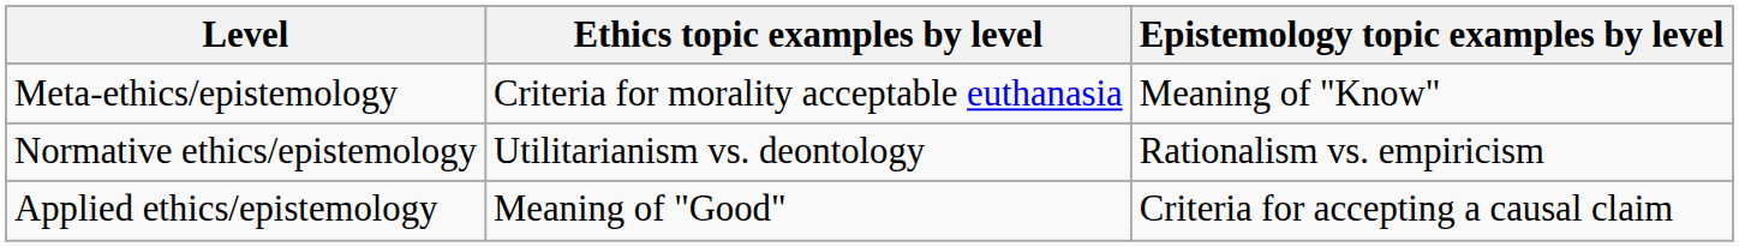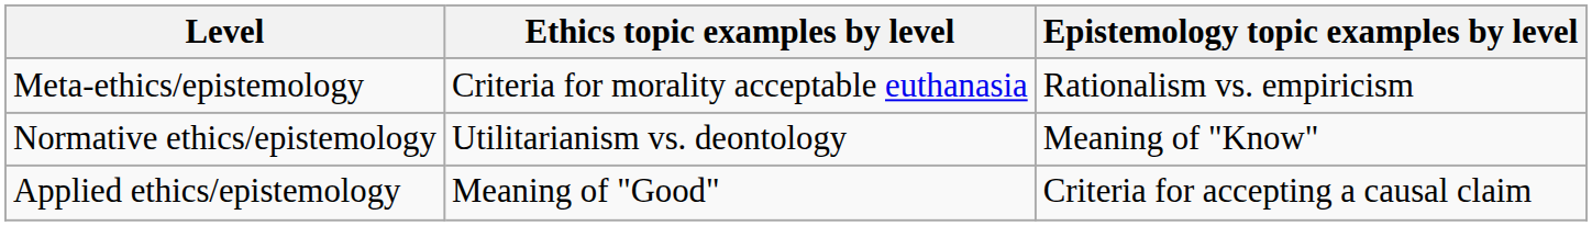 <table class="wikitable">
 <tr>
 <th>Level</th>
 <th>Ethics topic examples by level</th>
 <th>Epistemology topic examples by level</th>
 </tr>
 <tr>
 <td>Meta-ethics/epistemology</td>
 <td>Criteria for morality acceptable <a href='#'>euthanasia</a></td>
-<td>Meaning of "Know"</td>
+<td>Rationalism vs. empiricism</td>
 </tr>
 <tr>
 <td>Normative ethics/epistemology</td>
 <td>Utilitarianism vs. deontology</td>
-<td>Rationalism vs. empiricism</td>
+<td>Meaning of "Know"</td>
 </tr>
 <tr>
 <td>Applied ethics/epistemology</td>
 <td>Meaning of "Good"</td>
 <td>Criteria for accepting a causal claim</td>
 </tr>
 </table>
